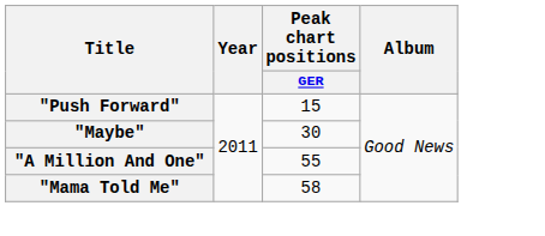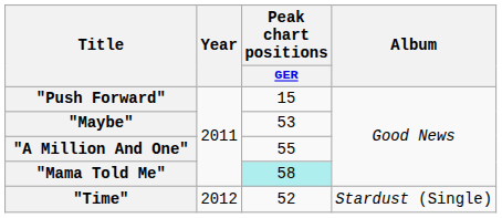 <table class="wikitable plainrowheaders" style="text-align:center;">
 <tr>
 <th scope="col" rowspan="2" style="width:12em;">Title</th>
 <th scope="col" rowspan="2" style="width:1em;">Year</th>
 <th scope="col" colspan="1">Peak chart positions</th>
 <th scope="col" rowspan="2">Album</th>
 </tr>
 <tr>
 <th scope="col" style="width:3em;font-size:85%"><a href='#'>GER</a><br></th>
 </tr>
 <tr>
 <th scope="row">"Push Forward"</th>
 <td rowspan="4">2011</td>
 <td>15</td>
 <td rowspan="4"><em>Good News</em></td>
 </tr>
 <tr>
 <th scope="row">"Maybe"</th>
-<td>30</td>
+<td>53</td>
 </tr>
 <tr>
 <th scope="row">"A Million And One"</th>
 <td>55</td>
 </tr>
 <tr>
 <th scope="row">"Mama Told Me"</th>
-<td>58</td>
+<td style="background: paleturquoise;">58</td>
+</tr>
+<tr>
+<th scope="row">"Time"</th>
+<td>2012</td>
+<td>52</td>
+<td><em>Stardust</em> (Single)</td>
 </tr>
 </table>
